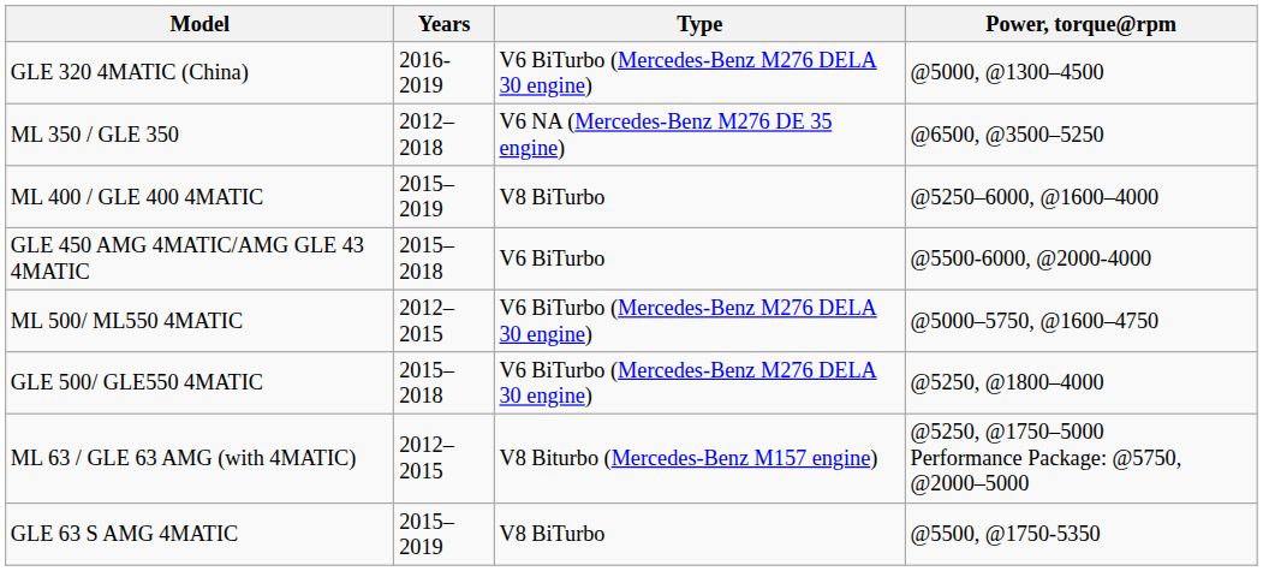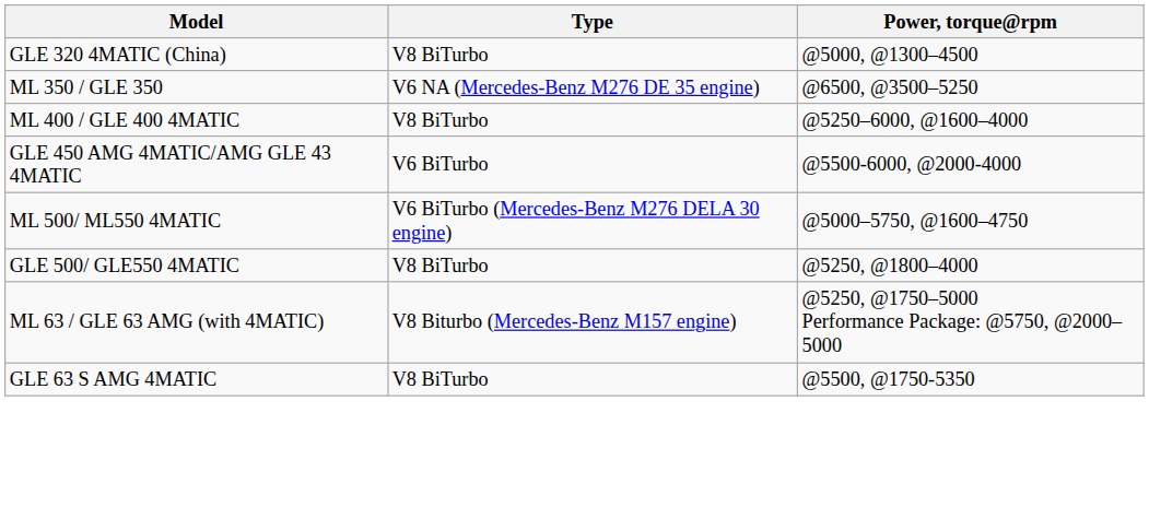 <table class="wikitable collapsible sortable" style="font-size:95%;">
 <tr>
 <th>Model</th>
-<th>Years</th>
 <th>Type</th>
 <th>Power, torque@rpm</th>
 </tr>
 <tr>
 <td>GLE 320 4MATIC (China)</td>
-<td>2016-2019</td>
-<td> V6 BiTurbo (<a href='#'>Mercedes-Benz M276 DELA 30 engine</a>)</td>
+<td> V8 BiTurbo</td>
 <td> @5000,  @1300–4500</td>
 </tr>
 <tr>
 <td>ML 350 / GLE 350</td>
-<td>2012–2018</td>
 <td> V6 NA (<a href='#'>Mercedes-Benz M276 DE 35 engine</a>)</td>
 <td> @6500,  @3500–5250</td>
 </tr>
 <tr>
 <td>ML 400 / GLE 400 4MATIC</td>
-<td>2015–2019</td>
 <td> V8 BiTurbo</td>
 <td> @5250–6000,  @1600–4000</td>
 </tr>
 <tr>
 <td>GLE 450 AMG 4MATIC/AMG GLE 43 4MATIC</td>
-<td>2015–2018</td>
 <td> V6 BiTurbo</td>
 <td> @5500-6000,  @2000-4000</td>
 </tr>
 <tr>
 <td>ML 500/ ML550 4MATIC</td>
-<td>2012–2015</td>
 <td> V6 BiTurbo (<a href='#'>Mercedes-Benz M276 DELA 30 engine</a>)</td>
 <td> @5000–5750,  @1600–4750</td>
 </tr>
 <tr>
 <td>GLE 500/ GLE550 4MATIC</td>
-<td>2015–2018</td>
-<td> V6 BiTurbo (<a href='#'>Mercedes-Benz M276 DELA 30 engine</a>)</td>
+<td> V8 BiTurbo</td>
 <td> @5250,  @1800–4000</td>
 </tr>
 <tr>
 <td>ML 63 / GLE 63 AMG (with 4MATIC)</td>
-<td>2012–2015</td>
 <td> V8 Biturbo (<a href='#'>Mercedes-Benz M157 engine</a>)</td>
 <td> @5250,  @1750–5000<br>Performance Package:  @5750,  @2000–5000</td>
 </tr>
 <tr>
 <td>GLE 63 S AMG 4MATIC</td>
-<td>2015–2019</td>
 <td> V8 BiTurbo</td>
 <td> @5500,  @1750-5350</td>
 </tr>
 </table>
